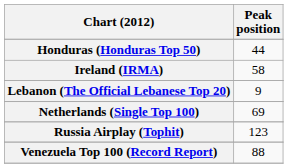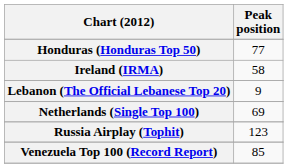 <table class="wikitable sortable plainrowheaders" style="text-align:center">
 <tr>
 <th align="left">Chart (2012)</th>
 <th style="text-align:center;">Peak<br>position</th>
 </tr>
 <tr>
 </tr>
 <tr>
 </tr>
 <tr>
 </tr>
 <tr>
 </tr>
 <tr>
 </tr>
 <tr>
 </tr>
 <tr>
 </tr>
 <tr>
 </tr>
 <tr>
 <th scope="row">Honduras (<a href='#'>Honduras Top 50</a>)</th>
-<td align="center">44</td>
+<td align="center">77</td>
 </tr>
 <tr>
 <th scope="row">Ireland (<a href='#'>IRMA</a>)</th>
 <td style="text-align:center;">58</td>
 </tr>
 <tr>
 </tr>
 <tr>
 <th scope="row">Lebanon (<a href='#'>The Official Lebanese Top 20</a>)</th>
 <td style="text-align:center;">9</td>
 </tr>
 <tr>
 </tr>
 <tr>
 <th scope="row">Netherlands (<a href='#'>Single Top 100</a>)</th>
 <td style="text-align:center;">69</td>
 </tr>
 <tr>
 </tr>
 <tr>
 <th scope="row">Russia Airplay (<a href='#'>Tophit</a>)</th>
 <td align="center">123</td>
 </tr>
 <tr>
 </tr>
 <tr>
 </tr>
 <tr>
 </tr>
 <tr>
 </tr>
 <tr>
 </tr>
 <tr>
 </tr>
 <tr>
 </tr>
 <tr>
 </tr>
 <tr>
 </tr>
 <tr>
 <th scope="row">Venezuela Top 100 (<a href='#'>Record Report</a>)</th>
-<td style="text-align:center;">88</td>
+<td style="text-align:center;">85</td>
 </tr>
 <tr>
 </tr>
 </table>
